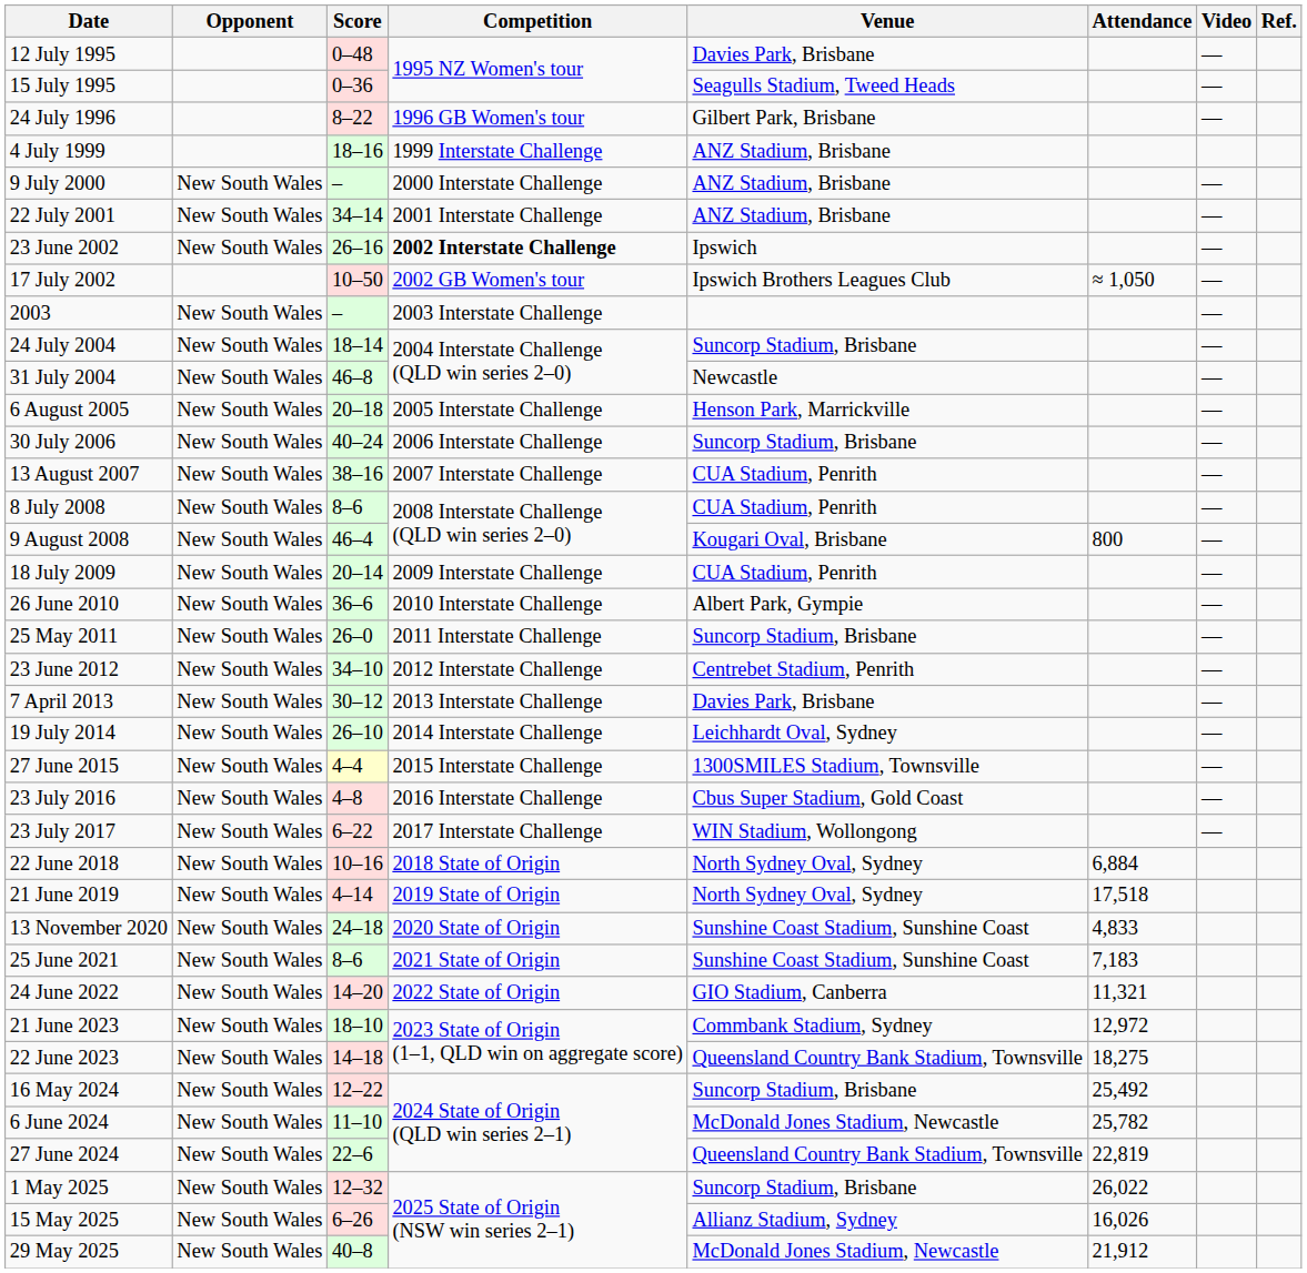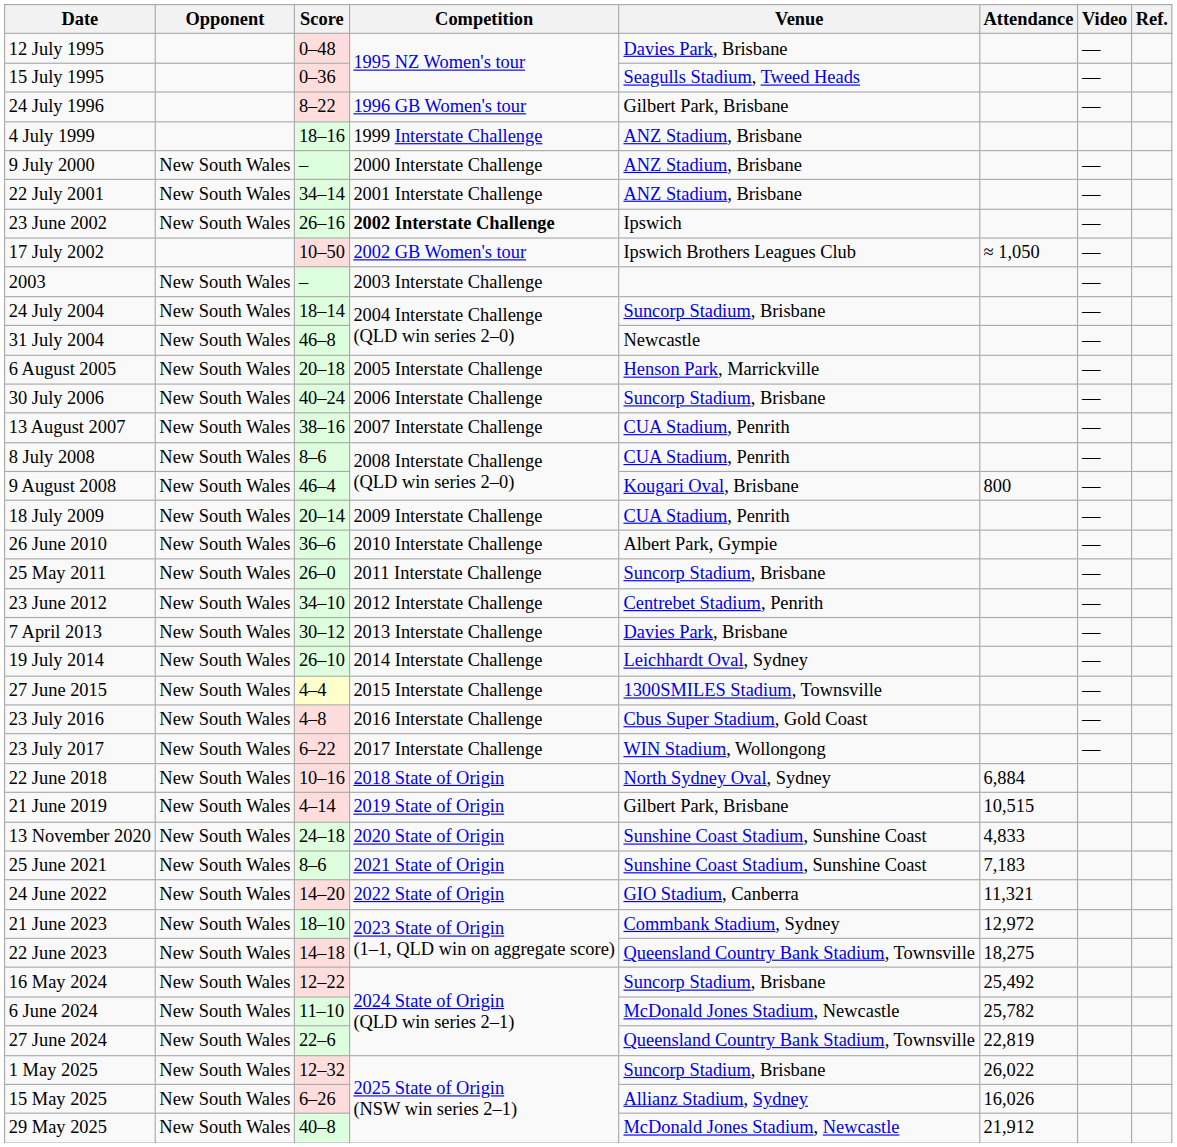 <table class="wikitable defaultcenter col1right col2left">
 <tr>
 <th>Date</th>
 <th>Opponent</th>
 <th>Score</th>
 <th>Competition</th>
 <th>Venue</th>
 <th>Attendance</th>
 <th>Video</th>
 <th>Ref.</th>
 </tr>
 <tr>
 <td>12 July 1995</td>
 <td> </td>
 <td style="background:#ffdddd;">0–48</td>
 <td rowspan=2><a href='#'>1995 NZ Women's tour</a></td>
 <td><a href='#'>Davies Park</a>, Brisbane</td>
 <td></td>
 <td>—</td>
 <td></td>
 </tr>
 <tr>
 <td>15 July 1995</td>
 <td> </td>
 <td style="background:#ffdddd;">0–36</td>
 <td><a href='#'>Seagulls Stadium</a>, <a href='#'>Tweed Heads</a></td>
 <td></td>
 <td>—</td>
 <td></td>
 </tr>
 <tr>
 <td>24 July 1996</td>
 <td> </td>
 <td style="background:#ffdddd;">8–22</td>
 <td><a href='#'>1996 GB Women's tour</a></td>
 <td>Gilbert Park, Brisbane</td>
 <td></td>
 <td>—</td>
 <td></td>
 </tr>
 <tr>
 <td>4 July 1999</td>
 <td> </td>
 <td style="background:#ddffdd;">18–16</td>
 <td>1999 <a href='#'>Interstate Challenge</a></td>
 <td><a href='#'>ANZ Stadium</a>, Brisbane</td>
 <td></td>
 <td></td>
 <td></td>
 </tr>
 <tr>
 <td>9 July 2000</td>
 <td> New South Wales</td>
 <td style="background:#ddffdd;">–</td>
 <td>2000 Interstate Challenge</td>
 <td><a href='#'>ANZ Stadium</a>, Brisbane</td>
 <td></td>
 <td>—</td>
 <td></td>
 </tr>
 <tr>
 <td>22 July 2001</td>
 <td> New South Wales</td>
 <td style="background:#ddffdd;">34–14</td>
 <td>2001 Interstate Challenge</td>
 <td><a href='#'>ANZ Stadium</a>, Brisbane</td>
 <td></td>
 <td>—</td>
 <td></td>
 </tr>
 <tr>
 <td>23 June 2002</td>
 <td> New South Wales</td>
 <td style="background:#ddffdd;">26–16</td>
 <td><strong>2002 Interstate Challenge</strong></td>
 <td>Ipswich</td>
 <td></td>
 <td>—</td>
 <td></td>
 </tr>
 <tr>
 <td>17 July 2002</td>
 <td> </td>
 <td style="background:#ffdddd;">10–50</td>
 <td><a href='#'>2002 GB Women's tour</a></td>
 <td>Ipswich Brothers Leagues Club</td>
 <td>≈ 1,050</td>
 <td>—</td>
 <td></td>
 </tr>
 <tr>
 <td>2003</td>
 <td> New South Wales</td>
 <td style="background:#ddffdd;">–</td>
 <td>2003 Interstate Challenge</td>
 <td></td>
 <td></td>
 <td>—</td>
 <td></td>
 </tr>
 <tr>
 <td>24 July 2004</td>
 <td> New South Wales</td>
 <td style="background:#ddffdd;">18–14</td>
 <td rowspan=2>2004 Interstate Challenge<br>(QLD win series 2–0)</td>
 <td><a href='#'>Suncorp Stadium</a>, Brisbane</td>
 <td></td>
 <td>—</td>
 <td></td>
 </tr>
 <tr>
 <td>31 July 2004</td>
 <td> New South Wales</td>
 <td style="background:#ddffdd;">46–8</td>
 <td>Newcastle</td>
 <td></td>
 <td>—</td>
 <td></td>
 </tr>
 <tr>
 <td>6 August 2005</td>
 <td> New South Wales</td>
 <td style="background:#ddffdd;">20–18</td>
 <td>2005 Interstate Challenge</td>
 <td><a href='#'>Henson Park</a>, Marrickville</td>
 <td></td>
 <td>—</td>
 <td></td>
 </tr>
 <tr>
 <td>30 July 2006</td>
 <td> New South Wales</td>
 <td style="background:#ddffdd;">40–24</td>
 <td>2006 Interstate Challenge</td>
 <td><a href='#'>Suncorp Stadium</a>, Brisbane</td>
 <td></td>
 <td>—</td>
 <td></td>
 </tr>
 <tr>
 <td>13 August 2007</td>
 <td> New South Wales</td>
 <td style="background:#ddffdd;">38–16</td>
 <td>2007 Interstate Challenge</td>
 <td><a href='#'>CUA Stadium</a>, Penrith</td>
 <td></td>
 <td>—</td>
 <td></td>
 </tr>
 <tr>
 <td>8 July 2008</td>
 <td> New South Wales</td>
 <td style="background:#ddffdd;">8–6</td>
 <td rowspan=2>2008 Interstate Challenge<br>(QLD win series 2–0)</td>
 <td><a href='#'>CUA Stadium</a>, Penrith</td>
 <td></td>
 <td>—</td>
 <td></td>
 </tr>
 <tr>
 <td>9 August 2008</td>
 <td> New South Wales</td>
 <td style="background:#ddffdd;">46–4</td>
 <td><a href='#'>Kougari Oval</a>, Brisbane</td>
 <td>800</td>
 <td>—</td>
 <td></td>
 </tr>
 <tr>
 <td>18 July 2009</td>
 <td> New South Wales</td>
 <td style="background:#ddffdd;">20–14</td>
 <td>2009 Interstate Challenge</td>
 <td><a href='#'>CUA Stadium</a>, Penrith</td>
 <td></td>
 <td>—</td>
 <td></td>
 </tr>
 <tr>
 <td>26 June 2010</td>
 <td> New South Wales</td>
 <td style="background:#ddffdd;">36–6</td>
 <td>2010 Interstate Challenge</td>
 <td>Albert Park, Gympie</td>
 <td></td>
 <td>—</td>
 <td></td>
 </tr>
 <tr>
 <td>25 May 2011</td>
 <td> New South Wales</td>
 <td style="background:#ddffdd;">26–0</td>
 <td>2011 Interstate Challenge</td>
 <td><a href='#'>Suncorp Stadium</a>, Brisbane</td>
 <td></td>
 <td>—</td>
 <td></td>
 </tr>
 <tr>
 <td>23 June 2012</td>
 <td> New South Wales</td>
 <td style="background:#ddffdd;">34–10</td>
 <td>2012 Interstate Challenge</td>
 <td><a href='#'>Centrebet Stadium</a>, Penrith</td>
 <td></td>
 <td>—</td>
 <td></td>
 </tr>
 <tr>
 <td>7 April 2013</td>
 <td> New South Wales</td>
 <td style="background:#ddffdd;">30–12</td>
 <td>2013 Interstate Challenge</td>
 <td><a href='#'>Davies Park</a>, Brisbane</td>
 <td></td>
 <td>—</td>
 <td></td>
 </tr>
 <tr>
 <td>19 July 2014</td>
 <td> New South Wales</td>
 <td style="background:#ddffdd;">26–10</td>
 <td>2014 Interstate Challenge</td>
 <td><a href='#'>Leichhardt Oval</a>, Sydney</td>
 <td></td>
 <td>—</td>
 <td></td>
 </tr>
 <tr>
 <td>27 June 2015</td>
 <td> New South Wales</td>
 <td style="background:#ffffcc;">4–4</td>
 <td>2015 Interstate Challenge</td>
 <td><a href='#'>1300SMILES Stadium</a>, Townsville</td>
 <td></td>
 <td>—</td>
 <td></td>
 </tr>
 <tr>
 <td>23 July 2016</td>
 <td> New South Wales</td>
 <td style="background:#ffdddd;">4–8</td>
 <td>2016 Interstate Challenge</td>
 <td><a href='#'>Cbus Super Stadium</a>, Gold Coast</td>
 <td></td>
 <td>—</td>
 <td></td>
 </tr>
 <tr>
 <td>23 July 2017</td>
 <td> New South Wales</td>
 <td style="background:#ffdddd;">6–22</td>
 <td>2017 Interstate Challenge</td>
 <td><a href='#'>WIN Stadium</a>, Wollongong</td>
 <td></td>
 <td>—</td>
 <td></td>
 </tr>
 <tr>
 <td>22 June 2018</td>
 <td> New South Wales</td>
 <td style="background:#ffdddd;">10–16</td>
 <td><a href='#'>2018 State of Origin</a></td>
 <td><a href='#'>North Sydney Oval</a>, Sydney</td>
 <td>6,884</td>
 <td></td>
 <td></td>
 </tr>
 <tr>
 <td>21 June 2019</td>
 <td> New South Wales</td>
 <td style="background:#ffdddd;">4–14</td>
 <td><a href='#'>2019 State of Origin</a></td>
-<td><a href='#'>North Sydney Oval</a>, Sydney</td>
-<td>17,518</td>
+<td>Gilbert Park, Brisbane</td>
+<td>10,515</td>
 <td></td>
 <td></td>
 </tr>
 <tr>
 <td>13 November 2020</td>
 <td> New South Wales</td>
 <td style="background:#ddffdd;">24–18</td>
 <td><a href='#'>2020 State of Origin</a></td>
 <td><a href='#'>Sunshine Coast Stadium</a>, Sunshine Coast</td>
 <td>4,833</td>
 <td></td>
 <td></td>
 </tr>
 <tr>
 <td>25 June 2021</td>
 <td> New South Wales</td>
 <td style="background:#ddffdd;">8–6</td>
 <td><a href='#'>2021 State of Origin</a></td>
 <td><a href='#'>Sunshine Coast Stadium</a>, Sunshine Coast</td>
 <td>7,183</td>
 <td></td>
 <td></td>
 </tr>
 <tr>
 <td>24 June 2022</td>
 <td> New South Wales</td>
 <td style="background:#ffdddd;">14–20</td>
 <td><a href='#'>2022 State of Origin</a></td>
 <td><a href='#'>GIO Stadium</a>, Canberra</td>
 <td>11,321</td>
 <td></td>
 <td></td>
 </tr>
 <tr>
 <td>21 June 2023</td>
 <td> New South Wales</td>
 <td style="background:#ddffdd;">18–10</td>
 <td rowspan=2><a href='#'>2023 State of Origin</a><br>(1–1, QLD win on aggregate score)</td>
 <td><a href='#'>Commbank Stadium</a>, Sydney</td>
 <td>12,972</td>
 <td></td>
 <td></td>
 </tr>
 <tr>
 <td>22 June 2023</td>
 <td> New South Wales</td>
 <td style="background:#ffdddd;">14–18</td>
 <td><a href='#'>Queensland Country Bank Stadium</a>, Townsville</td>
 <td>18,275</td>
 <td></td>
 <td></td>
 </tr>
 <tr>
 <td>16 May 2024</td>
 <td> New South Wales</td>
 <td style="background:#ffdddd;">12–22</td>
 <td rowspan=3><a href='#'>2024 State of Origin</a><br>(QLD win series 2–1)</td>
 <td><a href='#'>Suncorp Stadium</a>, Brisbane</td>
 <td>25,492</td>
 <td></td>
 <td></td>
 </tr>
 <tr>
 <td>6 June 2024</td>
 <td> New South Wales</td>
 <td style="background:#ddffdd;">11–10</td>
 <td><a href='#'>McDonald Jones Stadium</a>, Newcastle</td>
 <td>25,782</td>
 <td></td>
 <td></td>
 </tr>
 <tr>
 <td>27 June 2024</td>
 <td> New South Wales</td>
 <td style="background:#ddffdd;">22–6</td>
 <td><a href='#'>Queensland Country Bank Stadium</a>, Townsville</td>
 <td>22,819</td>
 <td></td>
 <td></td>
 </tr>
 <tr>
 <td>1 May 2025</td>
 <td> New South Wales</td>
 <td style="background:#ffdddd;">12–32</td>
 <td rowspan=3><a href='#'>2025 State of Origin</a><br>(NSW win series 2–1)</td>
 <td><a href='#'>Suncorp Stadium</a>, Brisbane</td>
 <td>26,022</td>
 <td></td>
 <td></td>
 </tr>
 <tr>
 <td>15 May 2025</td>
 <td> New South Wales</td>
 <td style="background:#ffdddd;">6–26</td>
 <td><a href='#'>Allianz Stadium</a>, <a href='#'>Sydney</a></td>
 <td>16,026</td>
 <td></td>
 <td></td>
 </tr>
 <tr>
 <td>29 May 2025</td>
 <td> New South Wales</td>
 <td style="background:#ddffdd;">40–8</td>
 <td><a href='#'>McDonald Jones Stadium</a>, <a href='#'>Newcastle</a></td>
 <td>21,912</td>
 <td></td>
 <td></td>
 </tr>
 </table>
